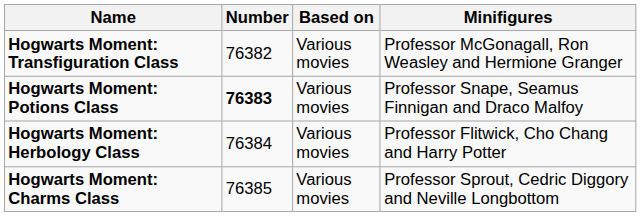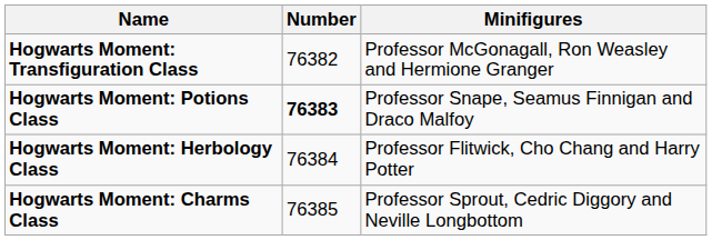 <table class="wikitable">
 <tr>
 <th>Name</th>
 <th>Number</th>
-<th>Based on</th>
 <th>Minifigures</th>
 </tr>
 <tr>
 <td><strong>Hogwarts Moment: Transfiguration Class</strong></td>
 <td>76382</td>
-<td>Various movies</td>
 <td>Professor McGonagall, Ron Weasley and Hermione Granger</td>
 </tr>
 <tr>
 <td><strong>Hogwarts Moment: Potions Class</strong></td>
 <td><strong>76383</strong></td>
-<td>Various movies</td>
 <td>Professor Snape, Seamus Finnigan and Draco Malfoy</td>
 </tr>
 <tr>
 <td><strong>Hogwarts Moment: Herbology Class</strong></td>
 <td>76384</td>
-<td>Various movies</td>
 <td>Professor Flitwick, Cho Chang and Harry Potter</td>
 </tr>
 <tr>
 <td><strong>Hogwarts Moment: Charms Class</strong></td>
 <td>76385</td>
-<td>Various movies</td>
 <td>Professor Sprout, Cedric Diggory and Neville Longbottom</td>
 </tr>
 </table>
